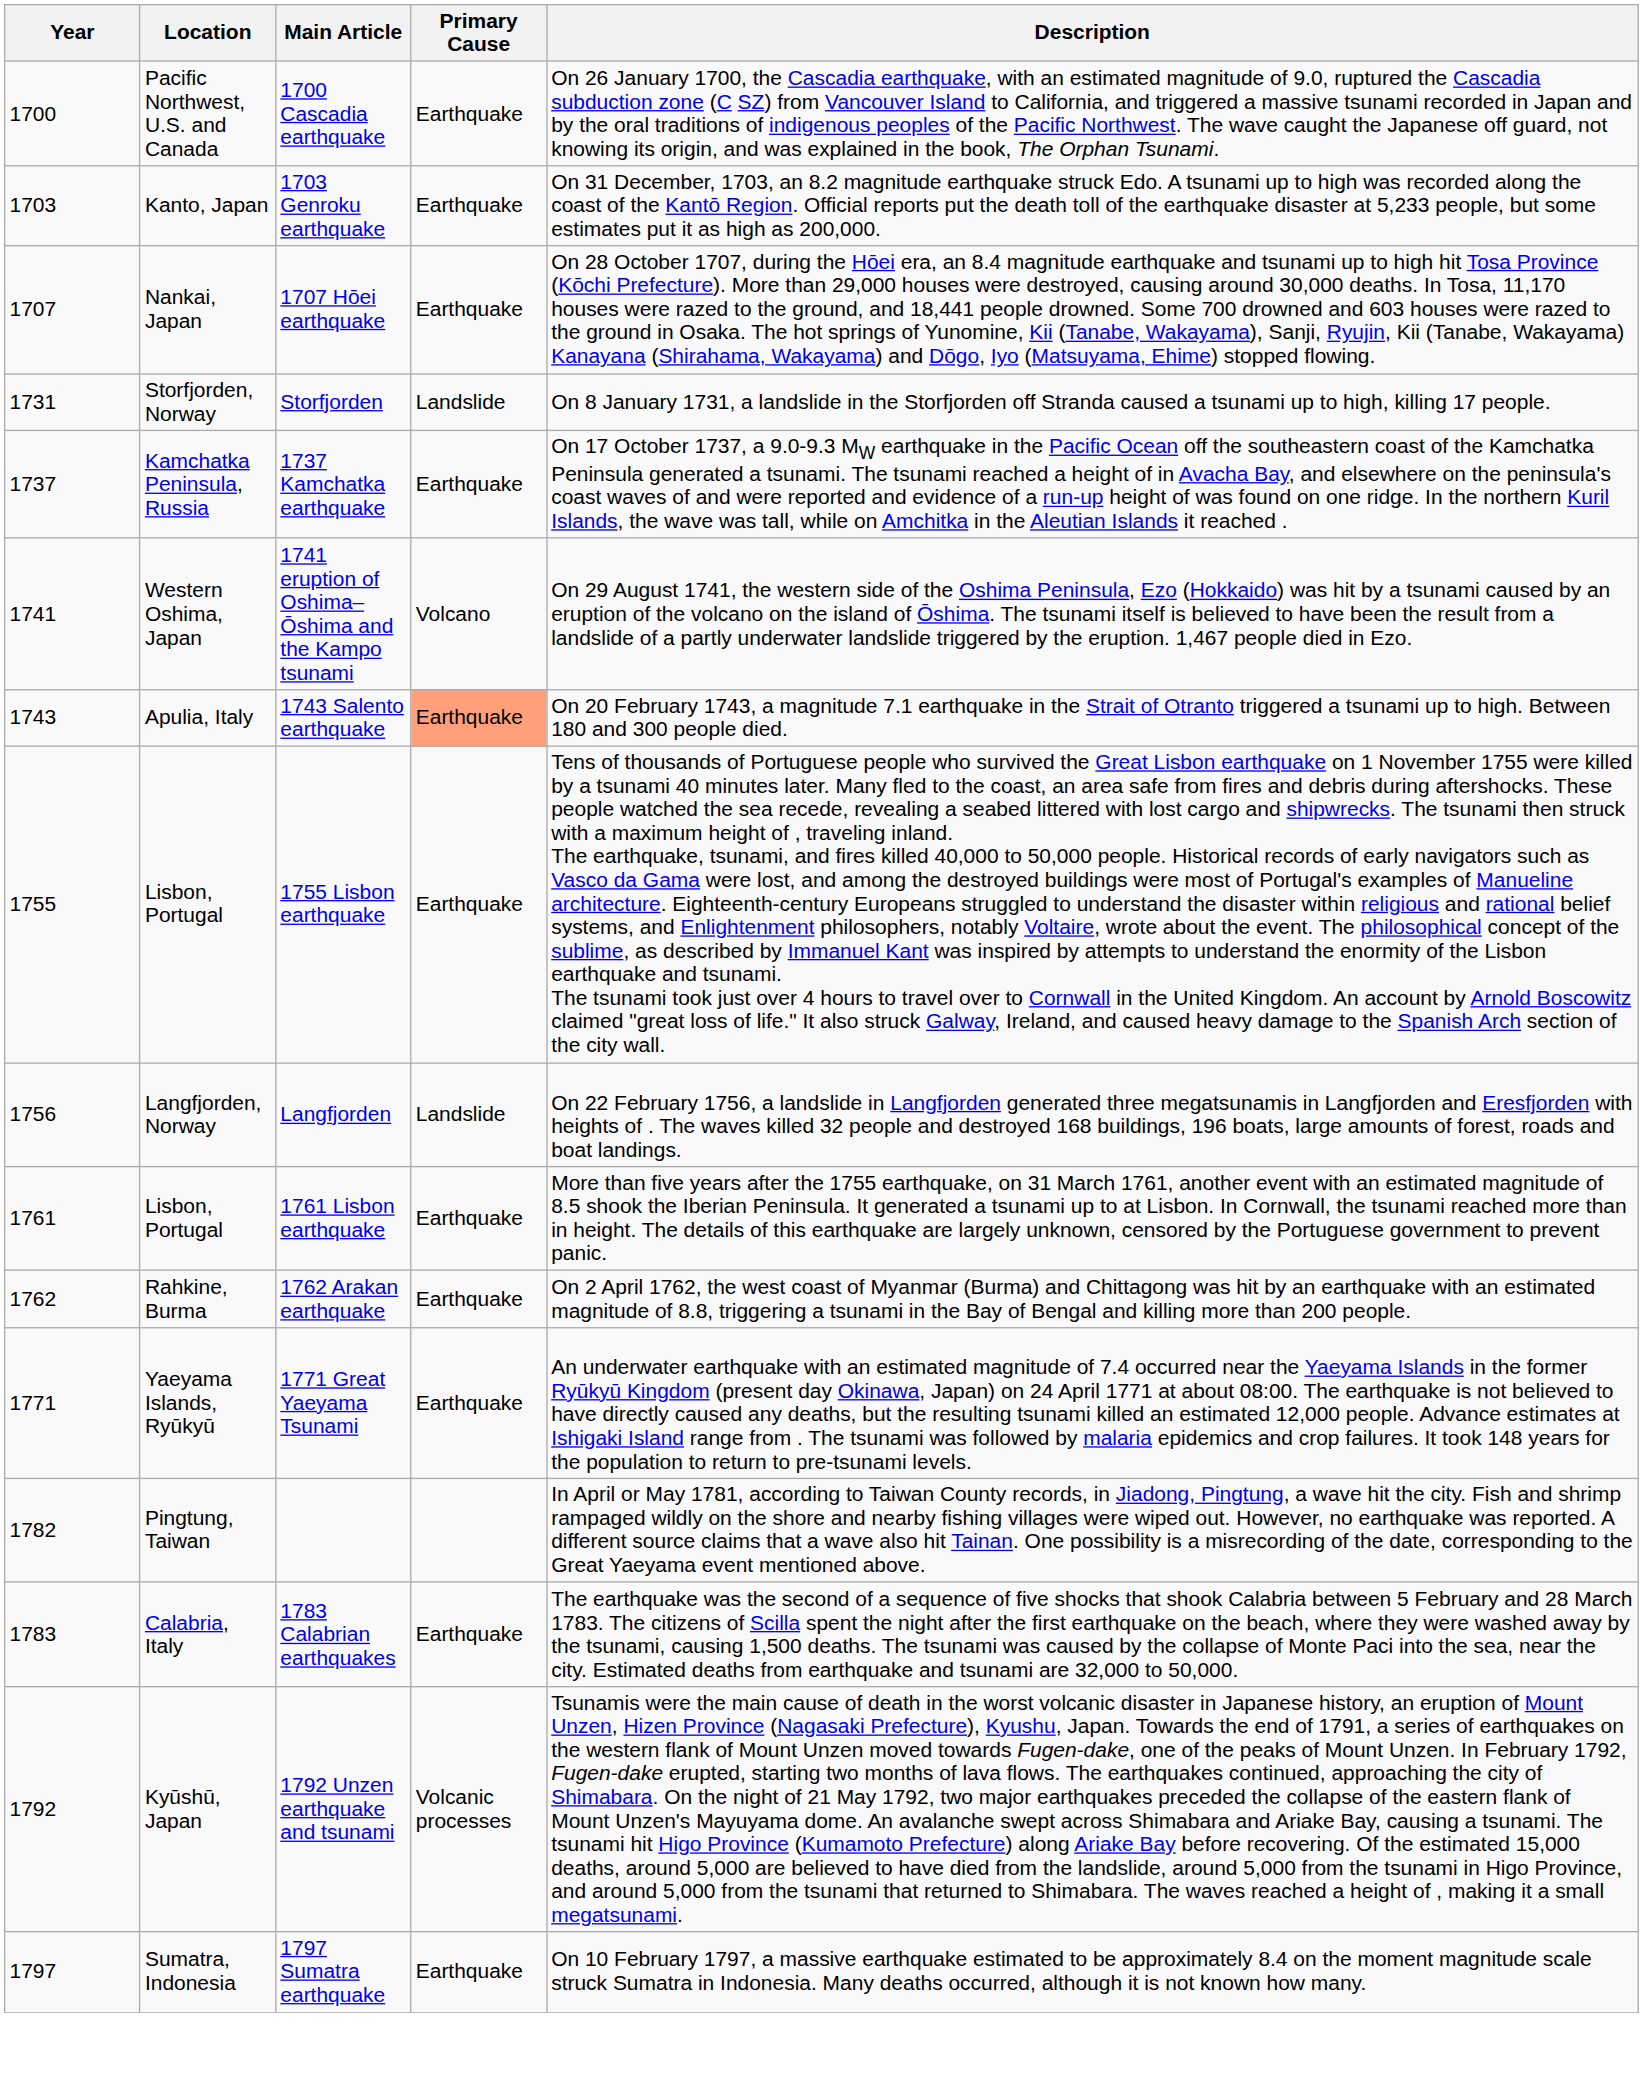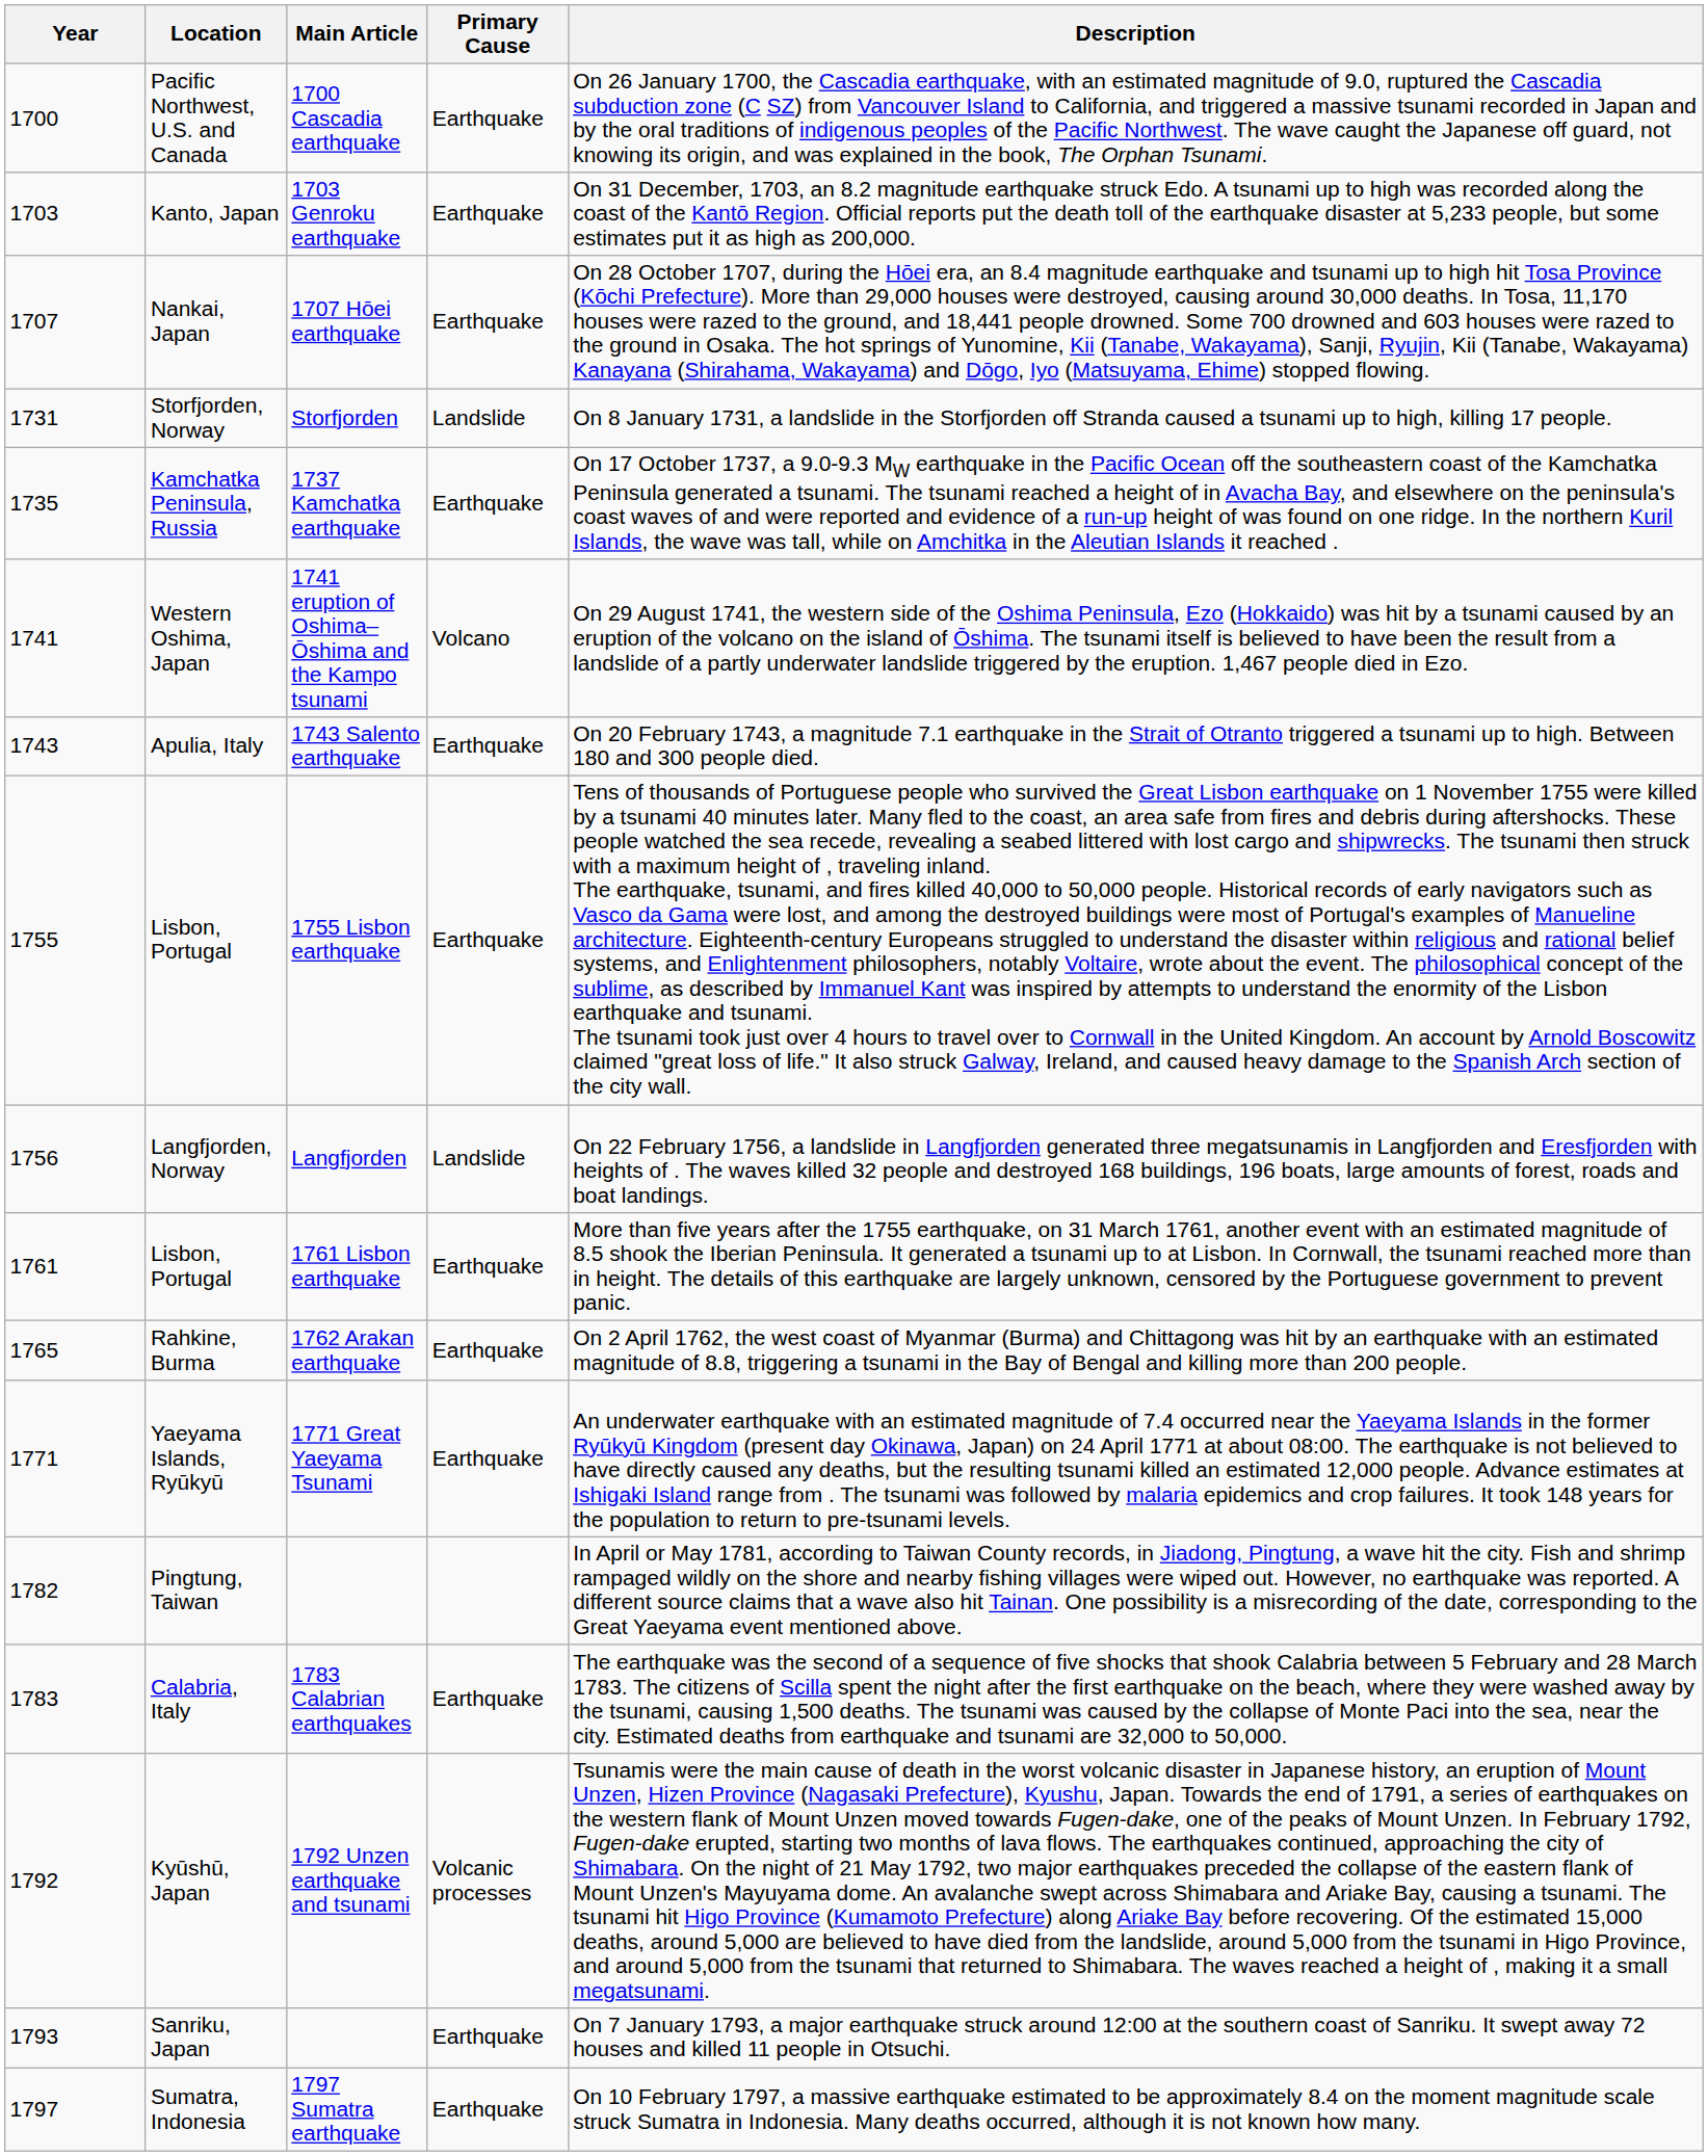 <table class="wikitable sortable">
 <tr>
 <th style="width:6em;">Year</th>
 <th style="width:6em;">Location</th>
 <th style="width:6em;">Main Article</th>
 <th style="width:6em;">Primary Cause</th>
 <th>Description</th>
 </tr>
 <tr>
 <td>1700</td>
 <td>Pacific Northwest, U.S. and Canada</td>
 <td><a href='#'>1700 Cascadia earthquake</a></td>
 <td>Earthquake</td>
 <td>On 26 January 1700, the <a href='#'>Cascadia earthquake</a>, with an estimated magnitude of 9.0, ruptured the <a href='#'>Cascadia subduction zone</a> (<a href='#'>C</a> <a href='#'>SZ</a>) from <a href='#'>Vancouver Island</a> to California, and triggered a massive tsunami recorded in Japan and by the oral traditions of <a href='#'>indigenous peoples</a> of the <a href='#'>Pacific Northwest</a>. The wave caught the Japanese off guard, not knowing its origin, and was explained in the book, <em>The Orphan Tsunami</em>.</td>
 </tr>
 <tr>
 <td>1703</td>
 <td>Kanto, Japan</td>
 <td><a href='#'>1703 Genroku earthquake</a></td>
 <td>Earthquake</td>
 <td>On 31 December, 1703, an 8.2 magnitude earthquake struck Edo. A tsunami up to  high was recorded along the coast of the <a href='#'>Kantō Region</a>. Official reports put the death toll of the earthquake disaster at 5,233 people, but some estimates put it as high as 200,000.</td>
 </tr>
 <tr>
 <td>1707</td>
 <td>Nankai, Japan</td>
 <td><a href='#'>1707 Hōei earthquake</a></td>
 <td>Earthquake</td>
 <td>On 28 October 1707, during the <a href='#'>Hōei</a> era, an 8.4 magnitude earthquake and tsunami up to  high hit <a href='#'>Tosa Province</a> (<a href='#'>Kōchi Prefecture</a>). More than 29,000 houses were destroyed, causing around 30,000 deaths. In Tosa, 11,170 houses were razed to the ground, and 18,441 people drowned. Some 700 drowned and 603 houses were razed to the ground in Osaka. The hot springs of Yunomine, <a href='#'>Kii</a> (<a href='#'>Tanabe, Wakayama</a>), Sanji, <a href='#'>Ryujin</a>, Kii (Tanabe, Wakayama) <a href='#'>Kanayana</a> (<a href='#'>Shirahama, Wakayama</a>) and <a href='#'>Dōgo</a>, <a href='#'>Iyo</a> (<a href='#'>Matsuyama, Ehime</a>) stopped flowing.</td>
 </tr>
 <tr>
 <td>1731</td>
 <td>Storfjorden, Norway</td>
 <td><a href='#'>Storfjorden</a></td>
 <td>Landslide</td>
 <td>On 8 January 1731, a landslide in the Storfjorden off Stranda caused a tsunami up to  high, killing 17 people.</td>
 </tr>
 <tr>
-<td>1737</td>
+<td>1735</td>
 <td><a href='#'>Kamchatka Peninsula</a>, <a href='#'>Russia</a></td>
 <td><a href='#'>1737 Kamchatka earthquake</a></td>
 <td>Earthquake</td>
 <td>On 17 October 1737, a 9.0-9.3 M<sub>W</sub> earthquake in the <a href='#'>Pacific Ocean</a> off the southeastern coast of the Kamchatka Peninsula generated a tsunami. The tsunami reached a height of  in <a href='#'>Avacha Bay</a>, and elsewhere on the peninsula's coast waves of  and  were reported and evidence of a <a href='#'>run-up</a> height of  was found on one ridge. In the northern <a href='#'>Kuril Islands</a>, the wave was  tall, while on <a href='#'>Amchitka</a> in the <a href='#'>Aleutian Islands</a> it reached .</td>
 </tr>
 <tr>
 <td>1741</td>
 <td>Western Oshima, Japan</td>
 <td><a href='#'>1741 eruption of Oshima–Ōshima and the Kampo tsunami</a></td>
 <td>Volcano</td>
 <td>On 29 August 1741, the western side of the <a href='#'>Oshima Peninsula</a>, <a href='#'>Ezo</a> (<a href='#'>Hokkaido</a>) was hit by a tsunami caused by an eruption of the volcano on the island of <a href='#'>Ōshima</a>. The tsunami itself is believed to have been the result from a landslide of a partly underwater landslide triggered by the eruption. 1,467 people died in Ezo.</td>
 </tr>
 <tr>
 <td>1743</td>
 <td>Apulia, Italy</td>
 <td><a href='#'>1743 Salento earthquake</a></td>
-<td style="background: lightsalmon;">Earthquake</td>
+<td>Earthquake</td>
 <td>On 20 February 1743, a magnitude 7.1 earthquake in the <a href='#'>Strait of Otranto</a> triggered a tsunami up to  high. Between 180 and 300 people died.</td>
 </tr>
 <tr>
 <td>1755</td>
 <td>Lisbon, Portugal</td>
 <td><a href='#'>1755 Lisbon earthquake</a></td>
 <td>Earthquake</td>
 <td>Tens of thousands of Portuguese people who survived the <a href='#'>Great Lisbon earthquake</a> on 1 November 1755 were killed by a tsunami 40 minutes later. Many fled to the coast, an area safe from fires and debris during aftershocks. These people watched the sea recede, revealing a seabed littered with lost cargo and <a href='#'>shipwrecks</a>. The tsunami then struck with a maximum height of , traveling inland.<br>The earthquake, tsunami, and fires killed 40,000 to 50,000 people. Historical records of early navigators such as <a href='#'>Vasco da Gama</a> were lost, and among the destroyed buildings were most of Portugal's examples of <a href='#'>Manueline architecture</a>. Eighteenth-century Europeans struggled to understand the disaster within <a href='#'>religious</a> and <a href='#'>rational</a> belief systems, and <a href='#'>Enlightenment</a> philosophers, notably <a href='#'>Voltaire</a>, wrote about the event. The <a href='#'>philosophical</a> concept of the <a href='#'>sublime</a>, as described by <a href='#'>Immanuel Kant</a> was inspired by attempts to understand the enormity of the Lisbon earthquake and tsunami.<br>The tsunami took just over 4 hours to travel over  to <a href='#'>Cornwall</a> in the United Kingdom. An account by <a href='#'>Arnold Boscowitz</a> claimed "great loss of life." It also struck <a href='#'>Galway</a>, Ireland, and caused heavy damage to the <a href='#'>Spanish Arch</a> section of the city wall.</td>
 </tr>
 <tr>
 <td>1756</td>
 <td>Langfjorden, Norway</td>
 <td><a href='#'>Langfjorden</a></td>
 <td>Landslide</td>
 <td><br>On 22 February 1756, a landslide in <a href='#'>Langfjorden</a> generated three megatsunamis in Langfjorden and <a href='#'>Eresfjorden</a> with heights of . The waves killed 32 people and destroyed 168 buildings, 196 boats, large amounts of forest, roads and boat landings.</td>
 </tr>
 <tr>
 <td>1761</td>
 <td>Lisbon, Portugal</td>
 <td><a href='#'>1761 Lisbon earthquake</a></td>
 <td>Earthquake</td>
 <td>More than five years after the 1755 earthquake, on 31 March 1761, another event with an estimated magnitude of 8.5 shook the Iberian Peninsula. It generated a tsunami up to  at Lisbon. In Cornwall, the tsunami reached more than  in height. The details of this earthquake are largely unknown, censored by the Portuguese government to prevent panic.</td>
 </tr>
 <tr>
-<td>1762</td>
+<td>1765</td>
 <td>Rahkine, Burma</td>
 <td><a href='#'>1762 Arakan earthquake</a></td>
 <td>Earthquake</td>
 <td>On 2 April 1762, the west coast of Myanmar (Burma) and Chittagong was hit by an earthquake with an estimated magnitude of 8.8, triggering a tsunami in the Bay of Bengal and killing more than 200 people.</td>
 </tr>
 <tr>
 <td>1771</td>
 <td>Yaeyama Islands, Ryūkyū</td>
 <td><a href='#'>1771 Great Yaeyama Tsunami</a></td>
 <td>Earthquake</td>
 <td><br>An underwater earthquake with an estimated magnitude of 7.4 occurred near the <a href='#'>Yaeyama Islands</a> in the former <a href='#'>Ryūkyū Kingdom</a> (present day <a href='#'>Okinawa</a>, Japan) on 24 April 1771 at about 08:00. The earthquake is not believed to have directly caused any deaths, but the resulting tsunami killed an estimated 12,000 people. Advance estimates at <a href='#'>Ishigaki Island</a> range from . The tsunami was followed by <a href='#'>malaria</a> epidemics and crop failures. It took 148 years for the population to return to pre-tsunami levels.</td>
 </tr>
 <tr>
 <td>1782</td>
 <td>Pingtung, Taiwan</td>
 <td></td>
 <td></td>
 <td>In April or May 1781, according to Taiwan County records, in <a href='#'>Jiadong, Pingtung</a>, a  wave hit the city. Fish and shrimp rampaged wildly on the shore and nearby fishing villages were wiped out. However, no earthquake was reported. A different source claims that a  wave also hit <a href='#'>Tainan</a>. One possibility is a misrecording of the date, corresponding to the Great Yaeyama event mentioned above.</td>
 </tr>
 <tr>
 <td>1783</td>
 <td><a href='#'>Calabria</a>, Italy</td>
 <td><a href='#'>1783 Calabrian earthquakes</a></td>
 <td>Earthquake</td>
 <td>The earthquake was the second of a sequence of five shocks that shook Calabria between 5 February and 28 March 1783. The citizens of <a href='#'>Scilla</a> spent the night after the first earthquake on the beach, where they were washed away by the tsunami, causing 1,500 deaths. The tsunami was caused by the collapse of Monte Paci into the sea, near the city. Estimated deaths from earthquake and tsunami are 32,000 to 50,000.</td>
 </tr>
 <tr>
 <td>1792</td>
 <td>Kyūshū, Japan</td>
 <td><a href='#'>1792 Unzen earthquake and tsunami</a></td>
 <td>Volcanic processes</td>
 <td>Tsunamis were the main cause of death in the worst volcanic disaster in Japanese history, an eruption of <a href='#'>Mount Unzen</a>, <a href='#'>Hizen Province</a> (<a href='#'>Nagasaki Prefecture</a>), <a href='#'>Kyushu</a>, Japan. Towards the end of 1791, a series of earthquakes on the western flank of Mount Unzen moved towards <em>Fugen-dake</em>, one of the peaks of Mount Unzen. In February 1792, <em>Fugen-dake</em> erupted, starting two months of lava flows. The earthquakes continued, approaching the city of <a href='#'>Shimabara</a>. On the night of 21 May 1792, two major earthquakes preceded the collapse of the eastern flank of Mount Unzen's Mayuyama dome. An avalanche swept across Shimabara and Ariake Bay, causing a tsunami. The tsunami hit <a href='#'>Higo Province</a> (<a href='#'>Kumamoto Prefecture</a>) along <a href='#'>Ariake Bay</a> before recovering. Of the estimated 15,000 deaths, around 5,000 are believed to have died from the landslide, around 5,000 from the tsunami in Higo Province, and around 5,000 from the tsunami that returned to Shimabara. The waves reached a height of , making it a small <a href='#'>megatsunami</a>.</td>
 </tr>
 <tr>
+<td>1793</td>
+<td>Sanriku, Japan</td>
+<td></td>
+<td>Earthquake</td>
+<td>On 7 January 1793, a major earthquake struck around 12:00 at the southern coast of Sanriku. It swept away 72 houses and killed 11 people in Otsuchi.</td>
+</tr>
+<tr>
 <td>1797</td>
 <td>Sumatra, Indonesia</td>
 <td><a href='#'>1797 Sumatra earthquake</a></td>
 <td>Earthquake</td>
 <td>On 10 February 1797, a massive earthquake estimated to be approximately 8.4 on the moment magnitude scale struck Sumatra in Indonesia. Many deaths occurred, although it is not known how many.</td>
 </tr>
 </table>
